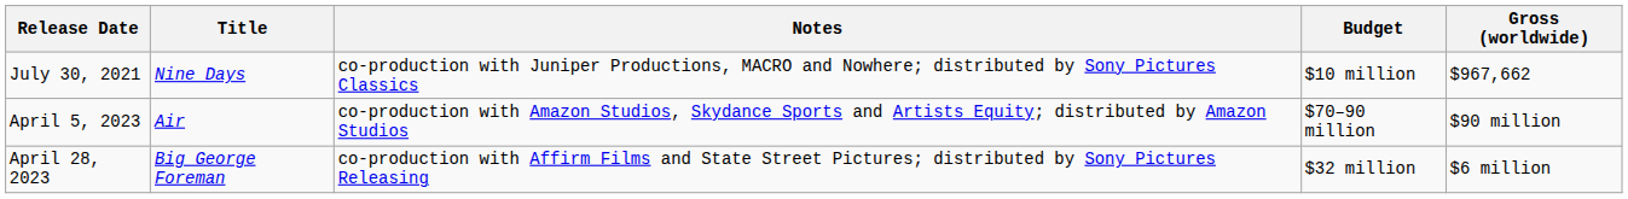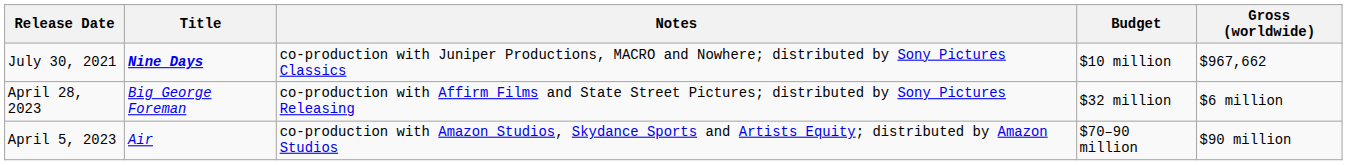 <table class="wikitable sortable">
 <tr>
 <th>Release Date</th>
 <th>Title</th>
 <th>Notes</th>
 <th>Budget</th>
 <th>Gross (worldwide)</th>
 </tr>
 <tr>
 <td>July 30, 2021</td>
-<td><em><a href='#'>Nine Days</a></em></td>
+<td><strong><em><a href='#'>Nine Days</a></em></strong></td>
 <td>co-production with Juniper Productions, MACRO and Nowhere; distributed by <a href='#'>Sony Pictures Classics</a></td>
 <td>$10 million</td>
 <td>$967,662</td>
+</tr>
+<tr>
+<td>April 28, 2023</td>
+<td><em><a href='#'>Big George Foreman</a></em></td>
+<td>co-production with <a href='#'>Affirm Films</a> and State Street Pictures; distributed by <a href='#'>Sony Pictures Releasing</a></td>
+<td>$32 million</td>
+<td>$6 million</td>
 </tr>
 <tr>
 <td>April 5, 2023</td>
 <td><em><a href='#'>Air</a></em></td>
 <td>co-production with <a href='#'>Amazon Studios</a>, <a href='#'>Skydance Sports</a> and <a href='#'>Artists Equity</a>; distributed by <a href='#'>Amazon Studios</a></td>
 <td>$70–90 million</td>
 <td>$90 million</td>
 </tr>
-<tr>
-<td>April 28, 2023</td>
-<td><em><a href='#'>Big George Foreman</a></em></td>
-<td>co-production with <a href='#'>Affirm Films</a> and State Street Pictures; distributed by <a href='#'>Sony Pictures Releasing</a></td>
-<td>$32 million</td>
-<td>$6 million</td>
-</tr>
 </table>
